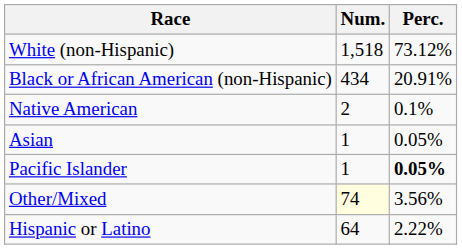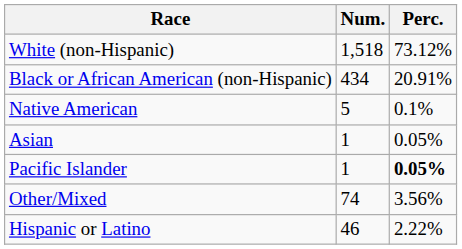 <table class="wikitable">
 <tr>
 <th>Race</th>
 <th>Num.</th>
 <th>Perc.</th>
 </tr>
 <tr>
 <td><a href='#'>White</a> (non-Hispanic)</td>
 <td>1,518</td>
 <td>73.12%</td>
 </tr>
 <tr>
 <td><a href='#'>Black or African American</a> (non-Hispanic)</td>
 <td>434</td>
 <td>20.91%</td>
 </tr>
 <tr>
 <td><a href='#'>Native American</a></td>
-<td>2</td>
+<td>5</td>
 <td>0.1%</td>
 </tr>
 <tr>
 <td><a href='#'>Asian</a></td>
 <td>1</td>
 <td>0.05%</td>
 </tr>
 <tr>
 <td><a href='#'>Pacific Islander</a></td>
 <td>1</td>
 <td><strong>0.05%</strong></td>
 </tr>
 <tr>
 <td><a href='#'>Other/Mixed</a></td>
-<td style="background: lightyellow;">74</td>
+<td>74</td>
 <td>3.56%</td>
 </tr>
 <tr>
 <td><a href='#'>Hispanic</a> or <a href='#'>Latino</a></td>
-<td>64</td>
+<td>46</td>
 <td>2.22%</td>
 </tr>
 </table>
